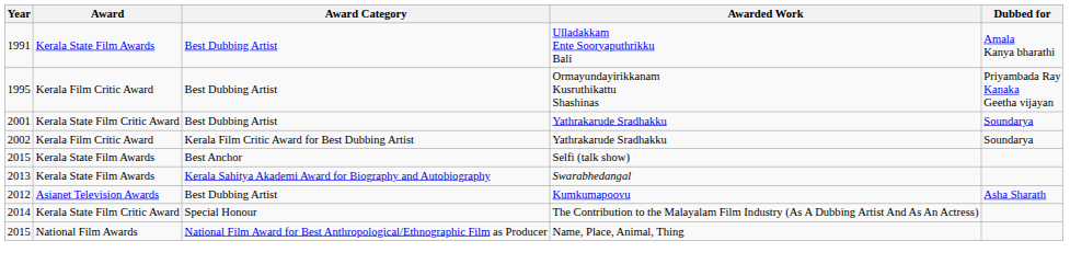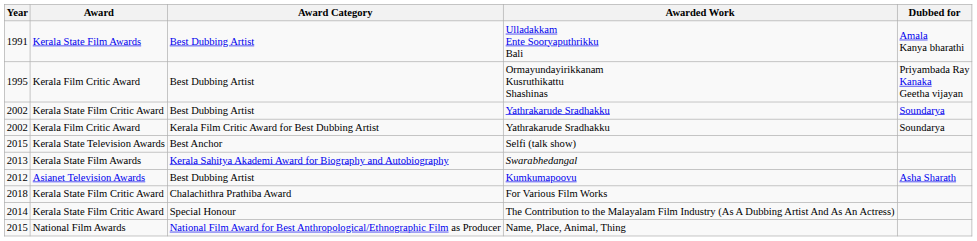 <table class="wikitable">
 <tr>
 <th>Year</th>
 <th>Award</th>
 <th>Award Category</th>
 <th>Awarded Work</th>
 <th>Dubbed for</th>
 </tr>
 <tr>
 <td>1991</td>
 <td><a href='#'>Kerala State Film Awards</a></td>
 <td><a href='#'>Best Dubbing Artist</a></td>
 <td><a href='#'>Ulladakkam</a><br><a href='#'>Ente Sooryaputhrikku</a><br>Bali</td>
 <td><a href='#'>Amala</a><br>Kanya bharathi</td>
 </tr>
 <tr>
 <td>1995</td>
 <td>Kerala Film Critic Award</td>
 <td>Best Dubbing Artist</td>
 <td>Ormayundayirikkanam<br>Kusruthikattu<br>Shashinas</td>
 <td>Priyambada Ray<br><a href='#'>Kanaka</a><br>Geetha vijayan</td>
 </tr>
 <tr>
-<td>2001</td>
+<td>2002</td>
 <td>Kerala State Film Critic Award</td>
 <td>Best Dubbing Artist</td>
 <td><a href='#'>Yathrakarude Sradhakku</a></td>
 <td><a href='#'>Soundarya</a></td>
 </tr>
 <tr>
 <td>2002</td>
 <td>Kerala Film Critic Award</td>
 <td>Kerala Film Critic Award for Best Dubbing Artist</td>
 <td>Yathrakarude Sradhakku</td>
 <td>Soundarya</td>
 </tr>
 <tr>
 <td>2015</td>
-<td>Kerala State Film Awards</td>
+<td>Kerala State Television Awards</td>
 <td>Best Anchor</td>
 <td>Selfi (talk show)</td>
 <td></td>
 </tr>
 <tr>
 <td>2013</td>
 <td>Kerala State Film Awards</td>
 <td><a href='#'>Kerala Sahitya Akademi Award for Biography and Autobiography</a></td>
 <td><em>Swarabhedangal</em></td>
 <td></td>
 </tr>
 <tr>
 <td>2012</td>
 <td><a href='#'>Asianet Television Awards</a></td>
 <td>Best Dubbing Artist</td>
 <td><a href='#'>Kumkumapoovu</a></td>
 <td><a href='#'>Asha Sharath</a></td>
 </tr>
 <tr>
+<td>2018</td>
+<td>Kerala State Film Critic Award</td>
+<td>Chalachithra Prathiba Award</td>
+<td>For Various Film Works</td>
+<td></td>
+</tr>
+<tr>
 <td>2014</td>
 <td>Kerala State Film Critic Award</td>
 <td>Special Honour</td>
 <td>The Contribution to the Malayalam Film Industry (As A Dubbing Artist And As An Actress)</td>
 <td></td>
 </tr>
 <tr>
 <td>2015</td>
 <td>National Film Awards</td>
 <td><a href='#'>National Film Award for Best Anthropological/Ethnographic Film</a> as Producer</td>
 <td>Name, Place, Animal, Thing</td>
 <td></td>
 </tr>
 </table>
